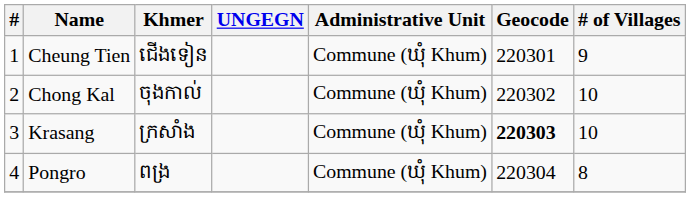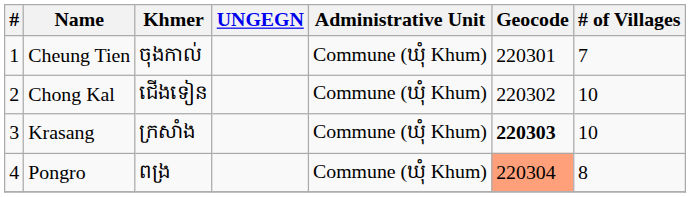 <table class="wikitable sortable">
 <tr>
 <th>#</th>
 <th>Name</th>
 <th>Khmer</th>
 <th><a href='#'>UNGEGN</a></th>
 <th>Administrative Unit</th>
 <th>Geocode</th>
 <th># of Villages</th>
 </tr>
 <tr>
 <td>1</td>
 <td>Cheung Tien</td>
-<td>ជើងទៀន</td>
+<td>ចុងកាល់</td>
 <td></td>
 <td>Commune (ឃុំ Khum)</td>
 <td>220301</td>
-<td>9</td>
+<td>7</td>
 </tr>
 <tr>
 <td>2</td>
 <td>Chong Kal</td>
-<td>ចុងកាល់</td>
+<td>ជើងទៀន</td>
 <td></td>
 <td>Commune (ឃុំ Khum)</td>
 <td>220302</td>
 <td>10</td>
 </tr>
 <tr>
 <td>3</td>
 <td>Krasang</td>
 <td>ក្រសាំង</td>
 <td></td>
 <td>Commune (ឃុំ Khum)</td>
 <td><strong>220303</strong></td>
 <td>10</td>
 </tr>
 <tr>
 <td>4</td>
 <td>Pongro</td>
 <td>ពង្រ</td>
 <td></td>
 <td>Commune (ឃុំ Khum)</td>
-<td>220304</td>
+<td style="background: lightsalmon;">220304</td>
 <td>8</td>
 </tr>
 <tr>
 </tr>
 </table>
